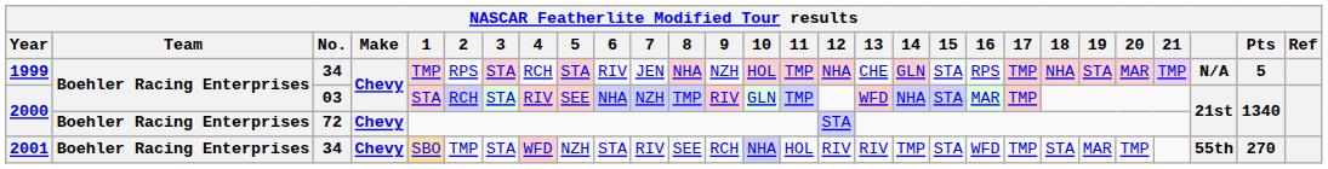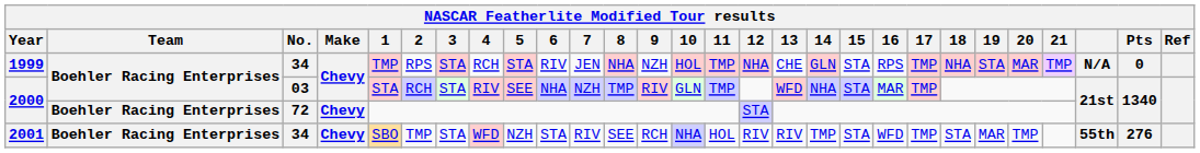 <table class="wikitable" style="text-align:center; font-size:75%">
 <tr>
 <th colspan=38><a href='#'>NASCAR Featherlite Modified Tour</a> results</th>
 </tr>
 <tr>
 <th>Year</th>
 <th>Team</th>
 <th>No.</th>
 <th>Make</th>
 <th>1</th>
 <th>2</th>
 <th>3</th>
 <th>4</th>
 <th>5</th>
 <th>6</th>
 <th>7</th>
 <th>8</th>
 <th>9</th>
 <th>10</th>
 <th>11</th>
 <th>12</th>
 <th>13</th>
 <th>14</th>
 <th>15</th>
 <th>16</th>
 <th>17</th>
 <th>18</th>
 <th>19</th>
 <th>20</th>
 <th>21</th>
 <th></th>
 <th>Pts</th>
 <th>Ref</th>
 </tr>
 <tr>
 <th><a href='#'>1999</a></th>
 <th rowspan=2>Boehler Racing Enterprises</th>
 <th>34</th>
 <th rowspan=2><a href='#'>Chevy</a></th>
 <td style="background:#FFCFCF;"><a href='#'>TMP</a><br></td>
 <td><a href='#'>RPS</a></td>
 <td style="background:#FFCFCF;"><a href='#'>STA</a><br></td>
 <td><a href='#'>RCH</a></td>
 <td style="background:#FFCFCF;"><a href='#'>STA</a><br></td>
 <td><a href='#'>RIV</a></td>
 <td><a href='#'>JEN</a></td>
 <td style="background:#FFCFCF;"><a href='#'>NHA</a><br></td>
 <td><a href='#'>NZH</a></td>
 <td style="background:#FFCFCF;"><a href='#'>HOL</a><br></td>
 <td style="background:#FFCFCF;"><a href='#'>TMP</a><br></td>
 <td style="background:#FFCFCF;"><a href='#'>NHA</a><br></td>
 <td><a href='#'>CHE</a></td>
 <td style="background:#FFCFCF;"><a href='#'>GLN</a><br></td>
 <td><a href='#'>STA</a></td>
 <td><a href='#'>RPS</a></td>
 <td style="background:#FFCFCF;"><a href='#'>TMP</a><br></td>
 <td style="background:#FFCFCF;"><a href='#'>NHA</a><br></td>
 <td style="background:#FFCFCF;"><a href='#'>STA</a><br></td>
 <td style="background:#FFCFCF;"><a href='#'>MAR</a><br></td>
 <td style="background:#EFCFFF;"><a href='#'>TMP</a><br></td>
 <th>N/A</th>
-<th>5</th>
+<th>0</th>
 <th></th>
 </tr>
 <tr>
 <th rowspan=2><a href='#'>2000</a></th>
 <th>03</th>
 <td style="background:#FFCFCF;"><a href='#'>STA</a><br></td>
 <td style="background:#CFCFFF;"><a href='#'>RCH</a><br></td>
 <td style="background:#DFFFDF;"><a href='#'>STA</a><br></td>
 <td style="background:#FFCFCF;"><a href='#'>RIV</a><br></td>
 <td style="background:#FFCFCF;"><a href='#'>SEE</a><br></td>
 <td style="background:#CFCFFF;"><a href='#'>NHA</a><br></td>
 <td style="background:#CFCFFF;"><a href='#'>NZH</a><br></td>
 <td style="background:#CFCFFF;"><a href='#'>TMP</a><br></td>
 <td style="background:#FFCFCF;"><a href='#'>RIV</a><br></td>
 <td style="background:#DFFFDF;"><a href='#'>GLN</a><br></td>
 <td style="background:#CFCFFF;"><a href='#'>TMP</a><br></td>
 <td></td>
 <td style="background:#FFCFCF;"><a href='#'>WFD</a><br></td>
 <td style="background:#CFCFFF;"><a href='#'>NHA</a><br></td>
 <td style="background:#CFCFFF;"><a href='#'>STA</a><br></td>
 <td style="background:#DFFFDF;"><a href='#'>MAR</a><br></td>
 <td style="background:#FFCFCF;"><a href='#'>TMP</a><br></td>
 <td colspan=4></td>
 <th rowspan=2>21st</th>
 <th rowspan=2>1340</th>
 <th rowspan=2></th>
 </tr>
 <tr>
 <th>Boehler Racing Enterprises</th>
 <th>72</th>
 <th><a href='#'>Chevy</a></th>
 <td colspan=11></td>
 <td style="background:#CFCFFF;"><a href='#'>STA</a><br></td>
 <td colspan=9></td>
 </tr>
 <tr>
 <th><a href='#'>2001</a></th>
 <th>Boehler Racing Enterprises</th>
 <th>34</th>
 <th><a href='#'>Chevy</a></th>
 <td style="background:#FFDF9F;"><a href='#'>SBO</a><br></td>
 <td><a href='#'>TMP</a></td>
 <td><a href='#'>STA</a></td>
 <td style="background:#FFCFCF;"><a href='#'>WFD</a><br></td>
 <td><a href='#'>NZH</a></td>
 <td><a href='#'>STA</a></td>
 <td><a href='#'>RIV</a></td>
 <td><a href='#'>SEE</a></td>
 <td><a href='#'>RCH</a></td>
 <td style="background:#CFCFFF;"><a href='#'>NHA</a><br></td>
 <td><a href='#'>HOL</a></td>
 <td><a href='#'>RIV</a></td>
 <td><a href='#'>RIV</a></td>
 <td><a href='#'>TMP</a></td>
 <td><a href='#'>STA</a></td>
 <td><a href='#'>WFD</a></td>
 <td><a href='#'>TMP</a></td>
 <td><a href='#'>STA</a></td>
 <td><a href='#'>MAR</a></td>
 <td><a href='#'>TMP</a></td>
 <td></td>
 <th>55th</th>
-<th>270</th>
+<th>276</th>
 <th></th>
 </tr>
 </table>
